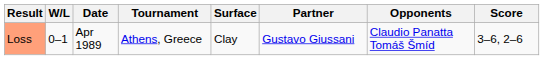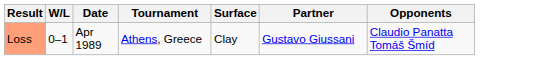 <table class="sortable wikitable">
 <tr>
 <th style="width:40px">Result</th>
 <th style="width:30px" class="unsortable">W/L</th>
 <th style="width:55px">Date</th>
 <th style="width:120px">Tournament</th>
 <th style="width:50px">Surface</th>
 <th style="width:140px">Partner</th>
 <th style="width:140px">Opponents</th>
-<th style="width:80px" class="unsortable">Score</th>
 </tr>
 <tr>
 <td style="background:#ffa07a;">Loss</td>
 <td>0–1</td>
 <td>Apr 1989</td>
 <td><a href='#'>Athens</a>, Greece</td>
 <td>Clay</td>
 <td> <a href='#'>Gustavo Giussani</a></td>
 <td> <a href='#'>Claudio Panatta</a><br> <a href='#'>Tomáš Šmíd</a></td>
-<td>3–6, 2–6</td>
 </tr>
 </table>
